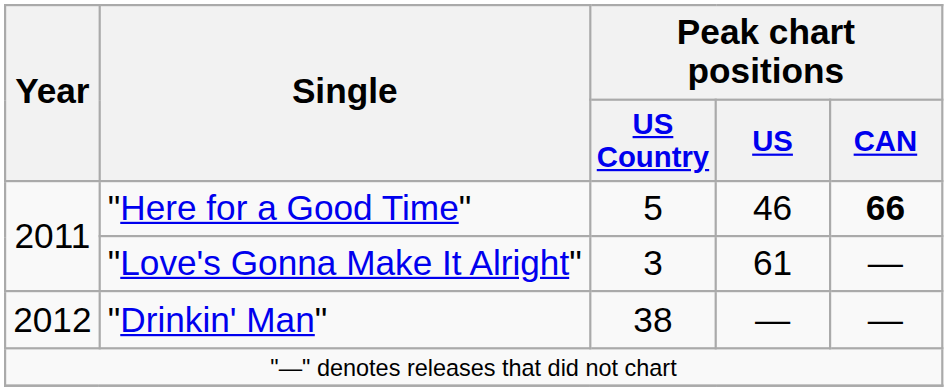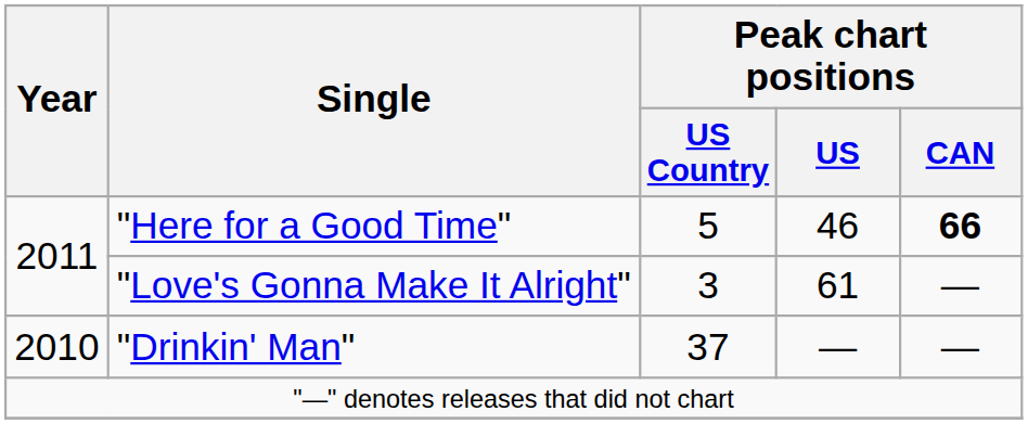 <table class="wikitable" style="text-align:center;">
 <tr>
 <th rowspan="2">Year</th>
 <th rowspan="2">Single</th>
 <th colspan="3">Peak chart positions</th>
 </tr>
 <tr style="font-size:smaller;">
 <th width="45"><a href='#'>US Country</a></th>
 <th width="45"><a href='#'>US</a></th>
 <th width="45"><a href='#'>CAN</a></th>
 </tr>
 <tr>
 <td rowspan="2">2011</td>
 <td align="left">"<a href='#'>Here for a Good Time</a>"</td>
 <td>5</td>
 <td>46</td>
 <td><strong>66</strong></td>
 </tr>
 <tr>
 <td align="left">"<a href='#'>Love's Gonna Make It Alright</a>"</td>
 <td>3</td>
 <td>61</td>
 <td>—</td>
 </tr>
 <tr>
-<td>2012</td>
+<td>2010</td>
 <td align="left">"<a href='#'>Drinkin' Man</a>"</td>
-<td>38</td>
+<td>37</td>
 <td>—</td>
 <td>—</td>
 </tr>
 <tr>
 <td colspan="5" style="font-size:8pt">"—" denotes releases that did not chart</td>
 </tr>
 <tr>
 </tr>
 </table>
